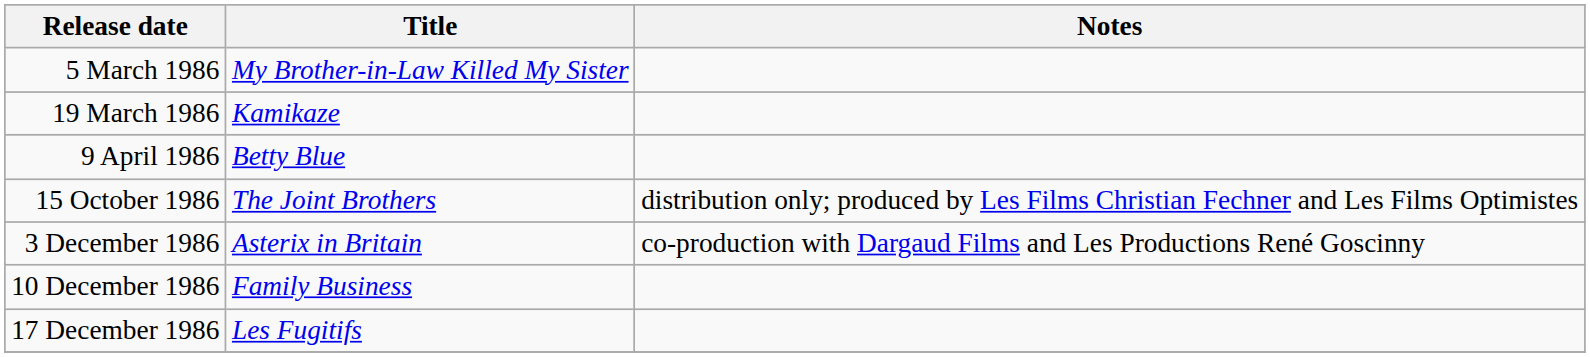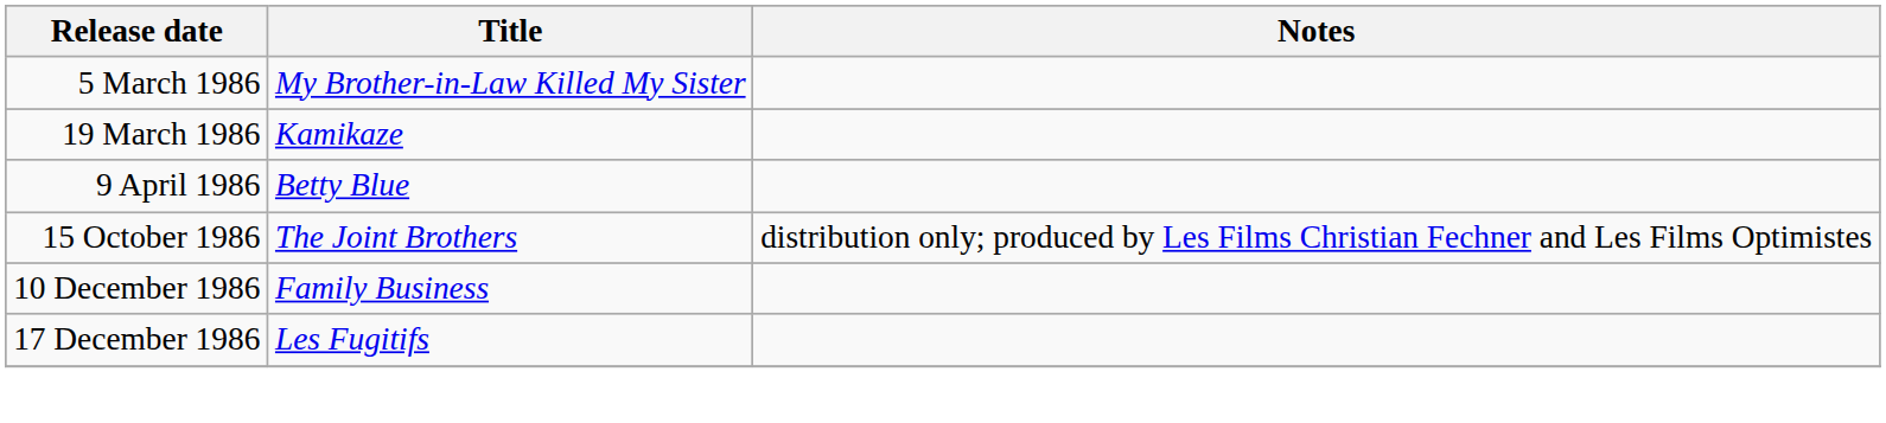 <table class="wikitable sortable">
 <tr>
 <th scope="col">Release date</th>
 <th>Title</th>
 <th>Notes</th>
 </tr>
 <tr>
 <td style="text-align:right;">5 March 1986</td>
 <td><em><a href='#'>My Brother-in-Law Killed My Sister</a></em></td>
 <td></td>
 </tr>
 <tr>
 <td style="text-align:right;">19 March 1986</td>
 <td><em><a href='#'>Kamikaze</a></em></td>
 <td></td>
 </tr>
 <tr>
 <td style="text-align:right;">9 April 1986</td>
 <td><em><a href='#'>Betty Blue</a></em></td>
 <td></td>
 </tr>
 <tr>
 <td style="text-align:right;">15 October 1986</td>
 <td><em><a href='#'>The Joint Brothers</a></em></td>
 <td>distribution only; produced by <a href='#'>Les Films Christian Fechner</a> and  Les Films Optimistes</td>
 </tr>
 <tr>
-<td style="text-align:right;">3 December 1986</td>
-<td><em><a href='#'>Asterix in Britain</a></em></td>
-<td>co-production with <a href='#'>Dargaud Films</a> and Les Productions René Goscinny</td>
-</tr>
-<tr>
 <td style="text-align:right;">10 December 1986</td>
 <td><em><a href='#'>Family Business</a></em></td>
 <td></td>
 </tr>
 <tr>
 <td style="text-align:right;">17 December 1986</td>
 <td><em><a href='#'>Les Fugitifs</a></em></td>
 <td></td>
 </tr>
 <tr>
 </tr>
 </table>
